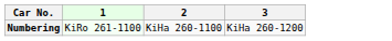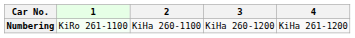 <table class="wikitable">
 <tr>
 <th>Car No.</th>
 <th style="background: #E6FFE6">1</th>
 <th>2</th>
 <th>3</th>
+<th>4</th>
 </tr>
 <tr>
 <th>Numbering</th>
 <td style="background: #F5FFF5">KiRo 261-1100</td>
 <td>KiHa 260-1100</td>
 <td>KiHa 260-1200</td>
+<td>KiHa 261-1200</td>
 </tr>
 </table>
